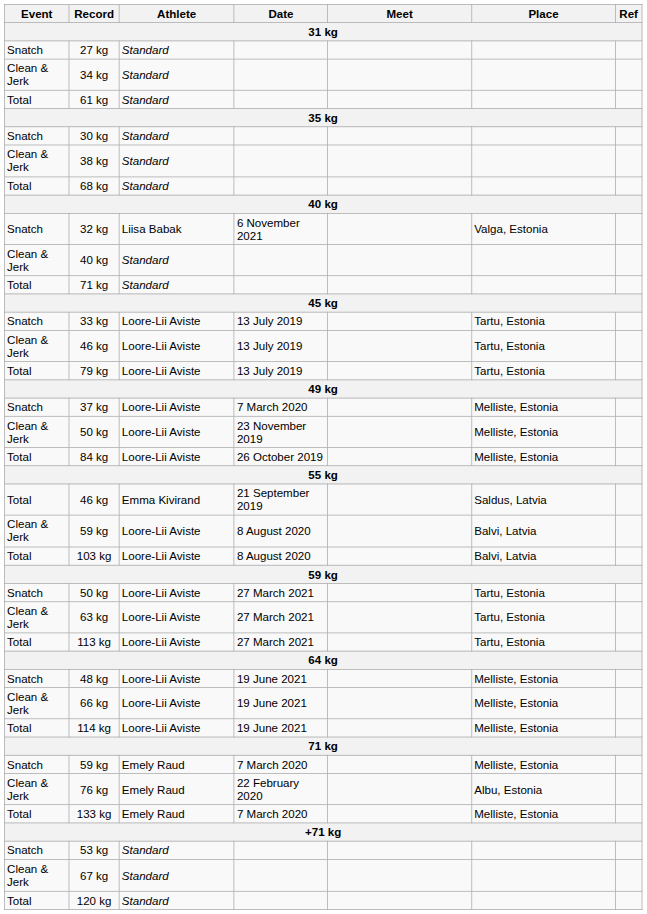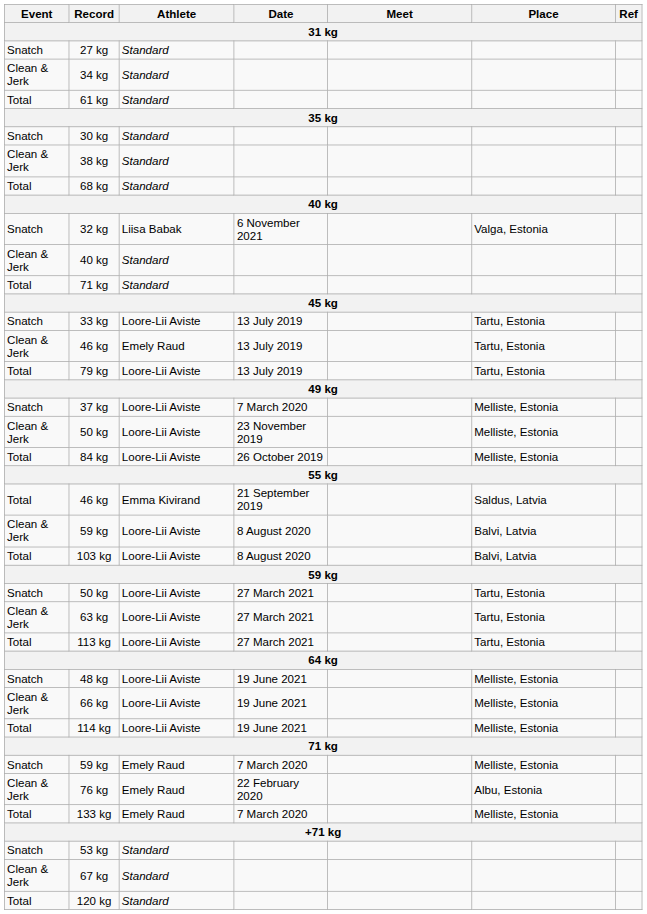 <table class="wikitable" style="font-size:95%; width: 95%;">
 <tr>
 <th width="9%">Event</th>
 <th width="6%">Record</th>
 <th width="16%">Athlete</th>
 <th width="13%">Date</th>
 <th width="20%">Meet</th>
 <th width="20%">Place</th>
 <th width="3%">Ref</th>
 </tr>
 <tr bgcolor="#DDDDDD">
 <th colspan="7">31 kg</th>
 </tr>
 <tr>
 <td>Snatch</td>
 <td align="center">27 kg</td>
 <td><em>Standard</em></td>
 <td></td>
 <td></td>
 <td></td>
 <td></td>
 </tr>
 <tr>
 <td>Clean & Jerk</td>
 <td align="center">34 kg</td>
 <td><em>Standard</em></td>
 <td></td>
 <td></td>
 <td></td>
 <td></td>
 </tr>
 <tr>
 <td>Total</td>
 <td align="center">61 kg</td>
 <td><em>Standard</em></td>
 <td></td>
 <td></td>
 <td></td>
 <td></td>
 </tr>
 <tr bgcolor="#DDDDDD">
 <th colspan="7">35 kg</th>
 </tr>
 <tr>
 <td>Snatch</td>
 <td align="center">30 kg</td>
 <td><em>Standard</em></td>
 <td></td>
 <td></td>
 <td></td>
 <td></td>
 </tr>
 <tr>
 <td>Clean & Jerk</td>
 <td align="center">38 kg</td>
 <td><em>Standard</em></td>
 <td></td>
 <td></td>
 <td></td>
 <td></td>
 </tr>
 <tr>
 <td>Total</td>
 <td align="center">68 kg</td>
 <td><em>Standard</em></td>
 <td></td>
 <td></td>
 <td></td>
 <td></td>
 </tr>
 <tr bgcolor="#DDDDDD">
 <th colspan="7">40 kg</th>
 </tr>
 <tr>
 <td>Snatch</td>
 <td align="center">32 kg</td>
 <td>Liisa Babak</td>
 <td>6 November 2021</td>
 <td></td>
 <td>Valga, Estonia</td>
 <td></td>
 </tr>
 <tr>
 <td>Clean & Jerk</td>
 <td align="center">40 kg</td>
 <td><em>Standard</em></td>
 <td></td>
 <td></td>
 <td></td>
 <td></td>
 </tr>
 <tr>
 <td>Total</td>
 <td align="center">71 kg</td>
 <td><em>Standard</em></td>
 <td></td>
 <td></td>
 <td></td>
 <td></td>
 </tr>
 <tr bgcolor="#DDDDDD">
 <th colspan="7">45 kg</th>
 </tr>
 <tr>
 <td>Snatch</td>
 <td align="center">33 kg</td>
 <td>Loore-Lii Aviste</td>
 <td>13 July 2019</td>
 <td></td>
 <td>Tartu, Estonia</td>
 <td></td>
 </tr>
 <tr>
 <td>Clean & Jerk</td>
 <td align="center">46 kg</td>
-<td>Loore-Lii Aviste</td>
+<td>Emely Raud</td>
 <td>13 July 2019</td>
 <td></td>
 <td>Tartu, Estonia</td>
 <td></td>
 </tr>
 <tr>
 <td>Total</td>
 <td align="center">79 kg</td>
 <td>Loore-Lii Aviste</td>
 <td>13 July 2019</td>
 <td></td>
 <td>Tartu, Estonia</td>
 <td></td>
 </tr>
 <tr bgcolor="#DDDDDD">
 <th colspan="7">49 kg</th>
 </tr>
 <tr>
 <td>Snatch</td>
 <td align="center">37 kg</td>
 <td>Loore-Lii Aviste</td>
 <td>7 March 2020</td>
 <td></td>
 <td>Melliste, Estonia</td>
 <td></td>
 </tr>
 <tr>
 <td>Clean & Jerk</td>
 <td align="center">50 kg</td>
 <td>Loore-Lii Aviste</td>
 <td>23 November 2019</td>
 <td></td>
 <td>Melliste, Estonia</td>
 <td></td>
 </tr>
 <tr>
 <td>Total</td>
 <td align="center">84 kg</td>
 <td>Loore-Lii Aviste</td>
 <td>26 October 2019</td>
 <td></td>
 <td>Melliste, Estonia</td>
 <td></td>
 </tr>
 <tr bgcolor="#DDDDDD">
 <th colspan="7">55 kg</th>
 </tr>
 <tr>
 <td>Total</td>
 <td align="center">46 kg</td>
 <td>Emma Kivirand</td>
 <td>21 September 2019</td>
 <td></td>
 <td>Saldus, Latvia</td>
 <td></td>
 </tr>
 <tr>
 <td>Clean & Jerk</td>
 <td align="center">59 kg</td>
 <td>Loore-Lii Aviste</td>
 <td>8 August 2020</td>
 <td></td>
 <td>Balvi, Latvia</td>
 <td></td>
 </tr>
 <tr>
 <td>Total</td>
 <td align="center">103 kg</td>
 <td>Loore-Lii Aviste</td>
 <td>8 August 2020</td>
 <td></td>
 <td>Balvi, Latvia</td>
 <td></td>
 </tr>
 <tr bgcolor="#DDDDDD">
 <th colspan="7">59 kg</th>
 </tr>
 <tr>
 <td>Snatch</td>
 <td align="center">50 kg</td>
 <td>Loore-Lii Aviste</td>
 <td>27 March 2021</td>
 <td></td>
 <td>Tartu, Estonia</td>
 <td></td>
 </tr>
 <tr>
 <td>Clean & Jerk</td>
 <td align="center">63 kg</td>
 <td>Loore-Lii Aviste</td>
 <td>27 March 2021</td>
 <td></td>
 <td>Tartu, Estonia</td>
 <td></td>
 </tr>
 <tr>
 <td>Total</td>
 <td align="center">113 kg</td>
 <td>Loore-Lii Aviste</td>
 <td>27 March 2021</td>
 <td></td>
 <td>Tartu, Estonia</td>
 <td></td>
 </tr>
 <tr bgcolor="#DDDDDD">
 <th colspan="7">64 kg</th>
 </tr>
 <tr>
 <td>Snatch</td>
 <td align="center">48 kg</td>
 <td>Loore-Lii Aviste</td>
 <td>19 June 2021</td>
 <td></td>
 <td>Melliste, Estonia</td>
 <td></td>
 </tr>
 <tr>
 <td>Clean & Jerk</td>
 <td align="center">66 kg</td>
 <td>Loore-Lii Aviste</td>
 <td>19 June 2021</td>
 <td></td>
 <td>Melliste, Estonia</td>
 <td></td>
 </tr>
 <tr>
 <td>Total</td>
 <td align="center">114 kg</td>
 <td>Loore-Lii Aviste</td>
 <td>19 June 2021</td>
 <td></td>
 <td>Melliste, Estonia</td>
 <td></td>
 </tr>
 <tr bgcolor="#DDDDDD">
 <th colspan="7">71 kg</th>
 </tr>
 <tr>
 <td>Snatch</td>
 <td align="center">59 kg</td>
 <td>Emely Raud</td>
 <td>7 March 2020</td>
 <td></td>
 <td>Melliste, Estonia</td>
 <td></td>
 </tr>
 <tr>
 <td>Clean & Jerk</td>
 <td align="center">76 kg</td>
 <td>Emely Raud</td>
 <td>22 February 2020</td>
 <td></td>
 <td>Albu, Estonia</td>
 <td></td>
 </tr>
 <tr>
 <td>Total</td>
 <td align="center">133 kg</td>
 <td>Emely Raud</td>
 <td>7 March 2020</td>
 <td></td>
 <td>Melliste, Estonia</td>
 <td></td>
 </tr>
 <tr bgcolor="#DDDDDD">
 <th colspan="7">+71 kg</th>
 </tr>
 <tr>
 <td>Snatch</td>
 <td align="center">53 kg</td>
 <td><em>Standard</em></td>
 <td></td>
 <td></td>
 <td></td>
 <td></td>
 </tr>
 <tr>
 <td>Clean & Jerk</td>
 <td align="center">67 kg</td>
 <td><em>Standard</em></td>
 <td></td>
 <td></td>
 <td></td>
 <td></td>
 </tr>
 <tr>
 <td>Total</td>
 <td align="center">120 kg</td>
 <td><em>Standard</em></td>
 <td></td>
 <td></td>
 <td></td>
 <td></td>
 </tr>
 </table>
